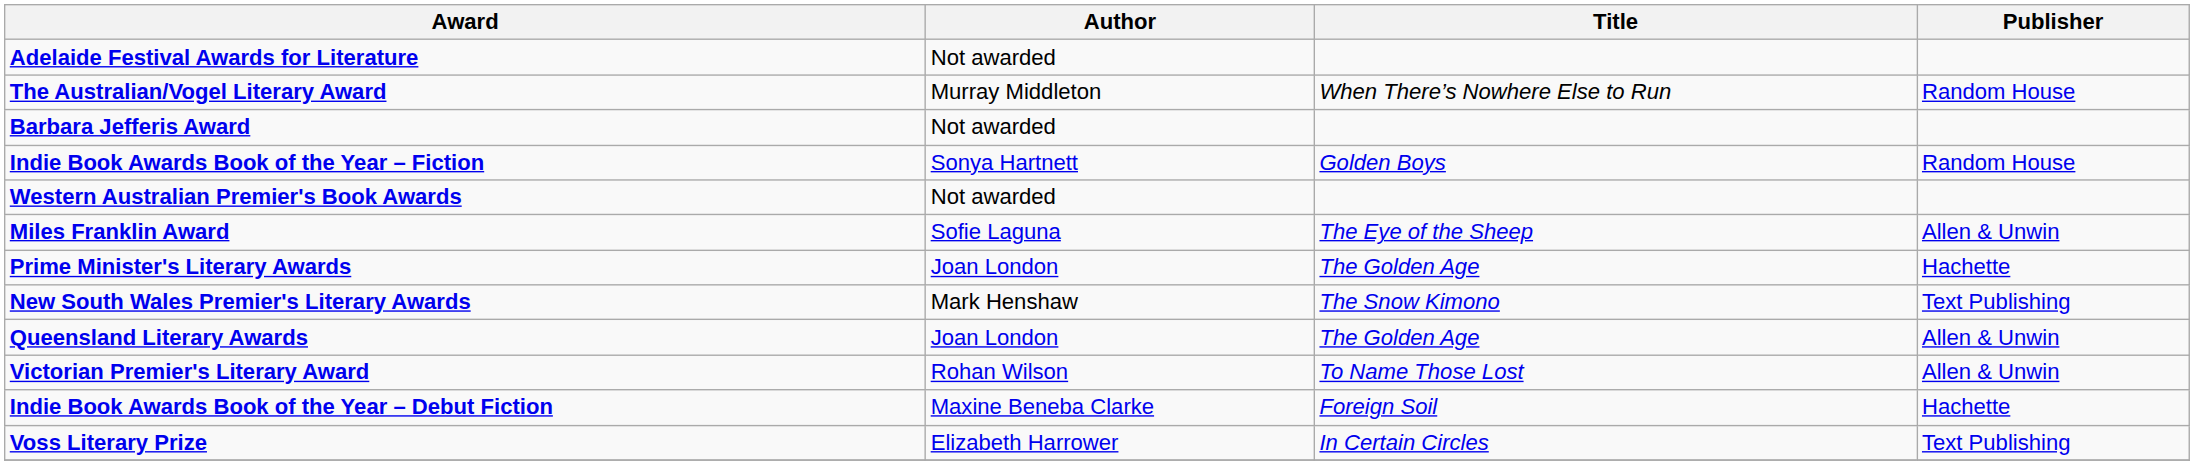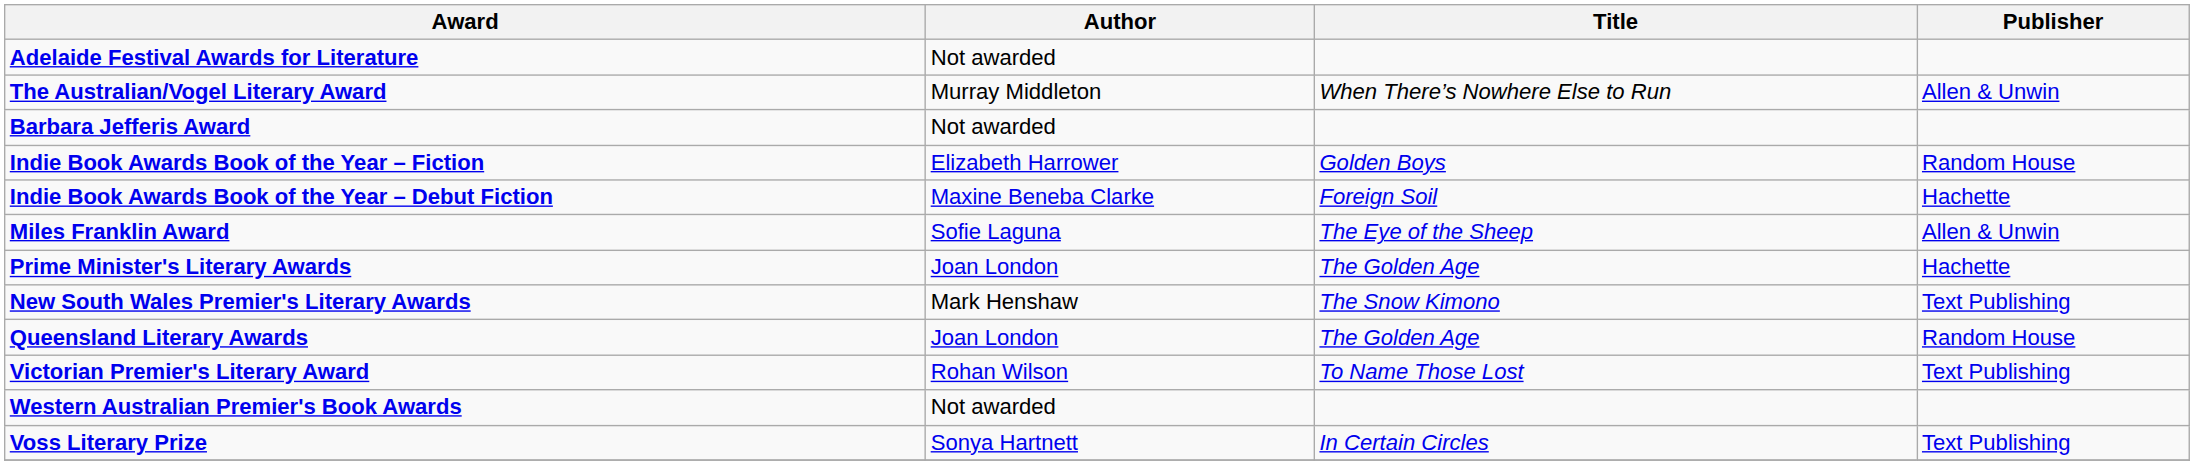 <table class="wikitable" width=100%>
 <tr>
 <th>Award</th>
 <th>Author</th>
 <th>Title</th>
 <th>Publisher</th>
 </tr>
 <tr>
 <td><strong><a href='#'>Adelaide Festival Awards for Literature</a></strong></td>
 <td>Not awarded</td>
 <td></td>
 <td></td>
 </tr>
 <tr>
 <td><strong><a href='#'>The Australian/Vogel Literary Award</a></strong></td>
 <td>Murray Middleton</td>
 <td><em>When There’s Nowhere Else to Run</em></td>
-<td><a href='#'>Random House</a></td>
+<td><a href='#'>Allen & Unwin</a></td>
 </tr>
 <tr>
 <td><strong><a href='#'>Barbara Jefferis Award</a></strong></td>
 <td>Not awarded</td>
 <td></td>
 <td></td>
 </tr>
 <tr>
 <td><strong><a href='#'>Indie Book Awards Book of the Year – Fiction</a></strong></td>
-<td><a href='#'>Sonya Hartnett</a></td>
+<td><a href='#'>Elizabeth Harrower</a></td>
 <td><em><a href='#'>Golden Boys</a></em></td>
 <td><a href='#'>Random House</a></td>
 </tr>
 <tr>
-<td><strong><a href='#'>Western Australian Premier's Book Awards</a></strong></td>
-<td>Not awarded</td>
-<td></td>
-<td></td>
+<td><strong><a href='#'>Indie Book Awards Book of the Year – Debut Fiction</a></strong></td>
+<td><a href='#'>Maxine Beneba Clarke</a></td>
+<td><em><a href='#'>Foreign Soil</a></em></td>
+<td><a href='#'>Hachette</a></td>
 </tr>
 <tr>
 <td><strong><a href='#'>Miles Franklin Award</a></strong></td>
 <td><a href='#'>Sofie Laguna</a></td>
 <td><em><a href='#'>The Eye of the Sheep</a></em></td>
 <td><a href='#'>Allen & Unwin</a></td>
 </tr>
 <tr>
 <td><strong><a href='#'>Prime Minister's Literary Awards</a></strong></td>
 <td><a href='#'>Joan London</a></td>
 <td><em><a href='#'>The Golden Age</a></em></td>
 <td><a href='#'>Hachette</a></td>
 </tr>
 <tr>
 <td><strong><a href='#'>New South Wales Premier's Literary Awards</a></strong></td>
 <td>Mark Henshaw</td>
 <td><em><a href='#'>The Snow Kimono</a></em></td>
 <td><a href='#'>Text Publishing</a></td>
 </tr>
 <tr>
 <td><strong><a href='#'>Queensland Literary Awards</a></strong></td>
 <td><a href='#'>Joan London</a></td>
 <td><em><a href='#'>The Golden Age</a></em></td>
-<td><a href='#'>Allen & Unwin</a></td>
+<td><a href='#'>Random House</a></td>
 </tr>
 <tr>
 <td><strong><a href='#'>Victorian Premier's Literary Award</a></strong></td>
 <td><a href='#'>Rohan Wilson</a></td>
 <td><em><a href='#'>To Name Those Lost</a></em></td>
-<td><a href='#'>Allen & Unwin</a></td>
+<td><a href='#'>Text Publishing</a></td>
 </tr>
 <tr>
-<td><strong><a href='#'>Indie Book Awards Book of the Year – Debut Fiction</a></strong></td>
-<td><a href='#'>Maxine Beneba Clarke</a></td>
-<td><em><a href='#'>Foreign Soil</a></em></td>
-<td><a href='#'>Hachette</a></td>
+<td><strong><a href='#'>Western Australian Premier's Book Awards</a></strong></td>
+<td>Not awarded</td>
+<td></td>
+<td></td>
 </tr>
 <tr>
 <td><strong><a href='#'>Voss Literary Prize</a></strong></td>
-<td><a href='#'>Elizabeth Harrower</a></td>
+<td><a href='#'>Sonya Hartnett</a></td>
 <td><em><a href='#'>In Certain Circles</a></em></td>
 <td><a href='#'>Text Publishing</a></td>
 </tr>
 <tr>
 </tr>
 </table>
